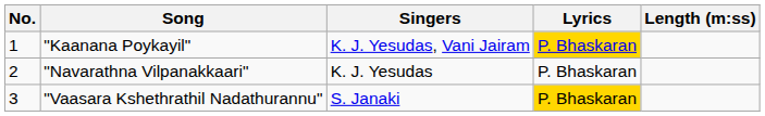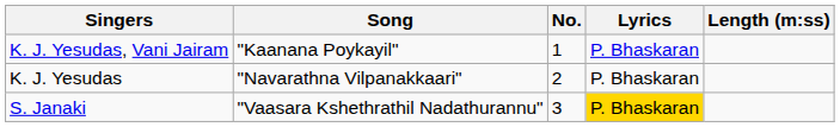 <table class="wikitable" style="font-size:95%;">
 <tr>
+<th>Singers</th>
+<th>Song</th>
 <th>No.</th>
-<th>Song</th>
-<th>Singers</th>
 <th>Lyrics</th>
 <th>Length (m:ss)</th>
 </tr>
 <tr>
+<td><a href='#'>K. J. Yesudas</a>, <a href='#'>Vani Jairam</a></td>
+<td>"Kaanana Poykayil"</td>
 <td>1</td>
-<td>"Kaanana Poykayil"</td>
-<td><a href='#'>K. J. Yesudas</a>, <a href='#'>Vani Jairam</a></td>
-<td style="background: gold;"><a href='#'>P. Bhaskaran</a></td>
+<td><a href='#'>P. Bhaskaran</a></td>
 <td></td>
 </tr>
 <tr>
+<td>K. J. Yesudas</td>
+<td>"Navarathna Vilpanakkaari"</td>
 <td>2</td>
-<td>"Navarathna Vilpanakkaari"</td>
-<td>K. J. Yesudas</td>
 <td>P. Bhaskaran</td>
 <td></td>
 </tr>
 <tr>
+<td><a href='#'>S. Janaki</a></td>
+<td>"Vaasara Kshethrathil Nadathurannu"</td>
 <td>3</td>
-<td>"Vaasara Kshethrathil Nadathurannu"</td>
-<td><a href='#'>S. Janaki</a></td>
 <td style="background: gold;">P. Bhaskaran</td>
 <td></td>
 </tr>
 </table>
